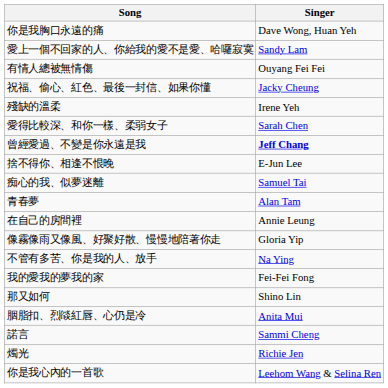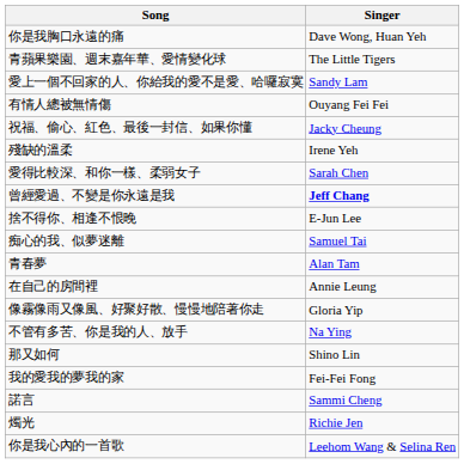 <table class="wikitable">
 <tr>
 <th>Song</th>
 <th>Singer</th>
 </tr>
 <tr>
 <td>你是我胸口永遠的痛</td>
 <td>Dave Wong, Huan Yeh</td>
+</tr>
+<tr>
+<td>青蘋果樂園、週末嘉年華、愛情變化球</td>
+<td>The Little Tigers</td>
 </tr>
 <tr>
 <td>愛上一個不回家的人、你給我的愛不是愛、哈囉寂寞</td>
 <td><a href='#'>Sandy Lam</a></td>
 </tr>
 <tr>
 <td>有情人總被無情傷</td>
 <td>Ouyang Fei Fei</td>
 </tr>
 <tr>
 <td>祝福、偷心、紅色、最後一封信、如果你懂</td>
 <td><a href='#'>Jacky Cheung</a></td>
 </tr>
 <tr>
 <td>殘缺的溫柔</td>
 <td>Irene Yeh</td>
 </tr>
 <tr>
 <td>愛得比較深、和你一樣、柔弱女子</td>
 <td><a href='#'>Sarah Chen</a></td>
 </tr>
 <tr>
 <td>曾經愛過、不變是你永遠是我</td>
 <td><strong><a href='#'>Jeff Chang</a></strong></td>
 </tr>
 <tr>
 <td>捨不得你、相逢不恨晚</td>
 <td>E-Jun Lee</td>
 </tr>
 <tr>
 <td>痴心的我、似夢迷離</td>
 <td><a href='#'>Samuel Tai</a></td>
 </tr>
 <tr>
 <td>青春夢</td>
 <td><a href='#'>Alan Tam</a></td>
 </tr>
 <tr>
 <td>在自己的房間裡</td>
 <td>Annie Leung</td>
 </tr>
 <tr>
 <td>像霧像雨又像風、好聚好散、慢慢地陪著你走</td>
 <td>Gloria Yip</td>
 </tr>
 <tr>
 <td>不管有多苦、你是我的人、放手</td>
 <td><a href='#'>Na Ying</a></td>
 </tr>
 <tr>
-<td>我的愛我的夢我的家</td>
-<td>Fei-Fei Fong</td>
-</tr>
-<tr>
 <td>那又如何</td>
 <td>Shino Lin</td>
 </tr>
 <tr>
-<td>胭脂扣、烈燄紅唇、心仍是冷</td>
-<td><a href='#'>Anita Mui</a></td>
+<td>我的愛我的夢我的家</td>
+<td>Fei-Fei Fong</td>
 </tr>
 <tr>
 <td>諾言</td>
 <td><a href='#'>Sammi Cheng</a></td>
 </tr>
 <tr>
 <td>燭光</td>
 <td><a href='#'>Richie Jen</a></td>
 </tr>
 <tr>
 <td>你是我心內的一首歌</td>
 <td><a href='#'>Leehom Wang</a> & <a href='#'>Selina Ren</a></td>
 </tr>
 </table>
